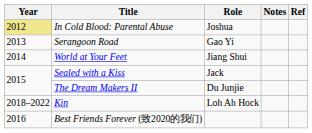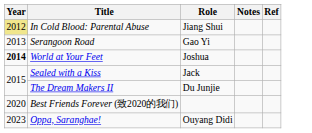 <table class="wikitable sortable">
 <tr>
 <th>Year</th>
 <th>Title</th>
 <th>Role</th>
 <th class="unsortable">Notes</th>
 <th class="unsortable">Ref</th>
 </tr>
 <tr>
 <td style="background: khaki;">2012</td>
 <td><em>In Cold Blood: Parental Abuse</em></td>
-<td>Joshua</td>
+<td>Jiang Shui</td>
 <td></td>
 <td></td>
 </tr>
 <tr>
 <td>2013</td>
 <td><em>Serangoon Road</em></td>
 <td>Gao Yi</td>
 <td></td>
 <td></td>
 </tr>
 <tr>
-<td>2014</td>
+<td><strong>2014</strong></td>
 <td><em><a href='#'>World at Your Feet</a></em></td>
-<td>Jiang Shui</td>
+<td>Joshua</td>
 <td></td>
 <td></td>
 </tr>
 <tr>
 <td rowspan=2>2015</td>
 <td><em><a href='#'>Sealed with a Kiss</a></em></td>
 <td>Jack</td>
 <td></td>
 <td></td>
 </tr>
 <tr>
 <td><em><a href='#'>The Dream Makers II</a></em></td>
 <td>Du Junjie</td>
 <td></td>
 <td></td>
 </tr>
 <tr>
-<td>2018–2022</td>
-<td><a href='#'><em>Kin</em></a></td>
-<td>Loh Ah Hock</td>
-<td></td>
-<td></td>
-</tr>
-<tr>
-<td>2016</td>
+<td>2020</td>
 <td><em>Best Friends Forever </em> (致2020的我们)</td>
 <td></td>
 <td></td>
 <td></td>
 </tr>
+<tr>
+<td>2023</td>
+<td><em><a href='#'>Oppa, Saranghae!</a></em></td>
+<td>Ouyang Didi</td>
+<td></td>
+<td></td>
+</tr>
 </table>
